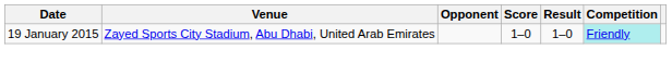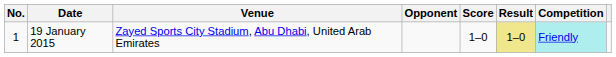 <table class="wikitable sortable">
 <tr>
+<th scope="col">No.</th>
 <th scope="col">Date</th>
 <th scope="col">Venue</th>
 <th scope="col">Opponent</th>
 <th scope="col">Score</th>
 <th scope="col">Result</th>
 <th scope="col">Competition</th>
 <th scope="col" class="unsortable"></th>
 </tr>
 <tr>
+<td align="center">1</td>
 <td>19 January 2015</td>
 <td><a href='#'>Zayed Sports City Stadium</a>, <a href='#'>Abu Dhabi</a>, United Arab Emirates</td>
 <td></td>
 <td align="center">1–0</td>
-<td align="center">1–0</td>
+<td align="center" style="background: khaki;">1–0</td>
 <td style="background: paleturquoise;"><a href='#'>Friendly</a></td>
 <td></td>
 </tr>
 </table>
